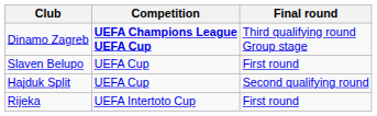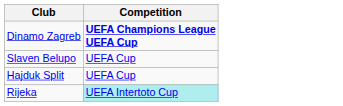 <table class="wikitable">
 <tr>
 <th>Club</th>
 <th>Competition</th>
-<th>Final round</th>
 </tr>
 <tr>
 <td><a href='#'>Dinamo Zagreb</a></td>
 <td><strong><a href='#'>UEFA Champions League</a><br><a href='#'>UEFA Cup</a></strong></td>
-<td><a href='#'>Third qualifying round</a><br><a href='#'>Group stage</a></td>
 </tr>
 <tr>
 <td><a href='#'>Slaven Belupo</a></td>
 <td><a href='#'>UEFA Cup</a></td>
-<td><a href='#'>First round</a></td>
 </tr>
 <tr>
 <td><a href='#'>Hajduk Split</a></td>
 <td><a href='#'>UEFA Cup</a></td>
-<td><a href='#'>Second qualifying round</a></td>
 </tr>
 <tr>
 <td><a href='#'>Rijeka</a></td>
-<td><a href='#'>UEFA Intertoto Cup</a></td>
-<td><a href='#'>First round</a></td>
+<td style="background: paleturquoise;"><a href='#'>UEFA Intertoto Cup</a></td>
 </tr>
 </table>
